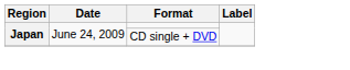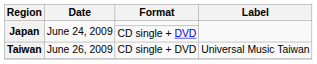 <table class="wikitable plainrowheaders">
 <tr>
 <th>Region</th>
 <th>Date</th>
 <th>Format</th>
 <th>Label</th>
 </tr>
 <tr>
 <th scope="row" rowspan="2">Japan</th>
 <td rowspan="2">June 24, 2009</td>
 <td></td>
 <td rowspan=2></td>
 </tr>
 <tr>
 <td>CD single + <a href='#'>DVD</a></td>
 </tr>
 <tr>
+<th scope="row">Taiwan</th>
+<td>June 26, 2009</td>
+<td>CD single + DVD</td>
+<td>Universal Music Taiwan</td>
+</tr>
+<tr>
 </tr>
 </table>
